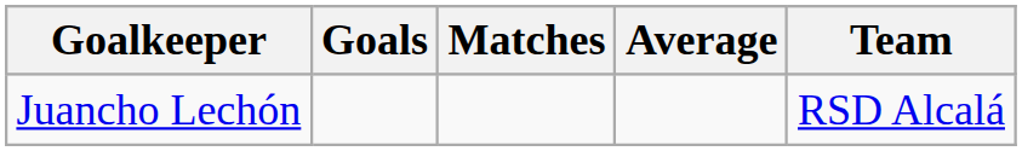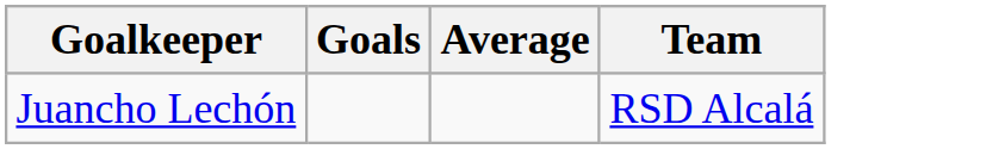 <table class="wikitable sortable" class="wikitable">
 <tr style="background:#ccc; text-align:center;">
 <th>Goalkeeper</th>
 <th>Goals</th>
-<th>Matches</th>
 <th>Average</th>
 <th>Team</th>
 </tr>
 <tr>
 <td> <a href='#'>Juancho Lechón</a></td>
 <td></td>
 <td></td>
-<td></td>
 <td><a href='#'>RSD Alcalá</a></td>
 </tr>
 </table>
